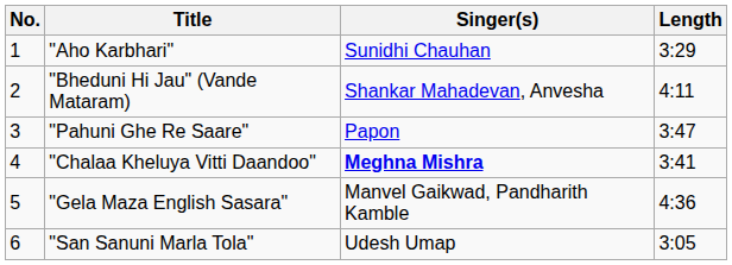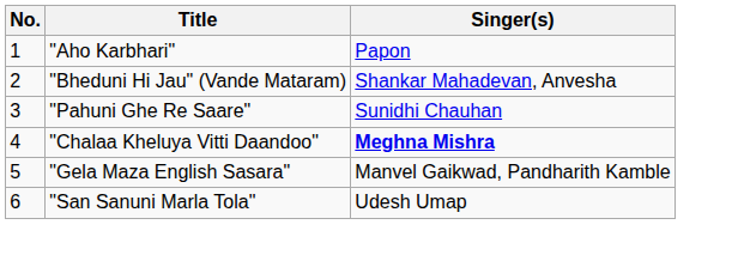 <table class="wikitable">
 <tr>
 <th>No.</th>
 <th>Title</th>
 <th>Singer(s)</th>
-<th>Length</th>
 </tr>
 <tr>
 <td>1</td>
 <td>"Aho Karbhari"</td>
-<td><a href='#'>Sunidhi Chauhan</a></td>
-<td>3:29</td>
+<td><a href='#'>Papon</a></td>
 </tr>
 <tr>
 <td>2</td>
 <td>"Bheduni Hi Jau" (Vande Mataram)</td>
 <td><a href='#'>Shankar Mahadevan</a>, Anvesha</td>
-<td>4:11</td>
 </tr>
 <tr>
 <td>3</td>
 <td>"Pahuni Ghe Re Saare"</td>
-<td><a href='#'>Papon</a></td>
-<td>3:47</td>
+<td><a href='#'>Sunidhi Chauhan</a></td>
 </tr>
 <tr>
 <td>4</td>
 <td>"Chalaa Kheluya Vitti Daandoo"</td>
 <td><strong><a href='#'>Meghna Mishra</a></strong></td>
-<td>3:41</td>
 </tr>
 <tr>
 <td>5</td>
 <td>"Gela Maza English Sasara"</td>
 <td>Manvel Gaikwad, Pandharith Kamble</td>
-<td>4:36</td>
 </tr>
 <tr>
 <td>6</td>
 <td>"San Sanuni Marla Tola"</td>
 <td>Udesh Umap</td>
-<td>3:05</td>
 </tr>
 </table>
